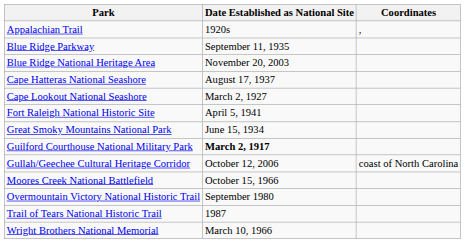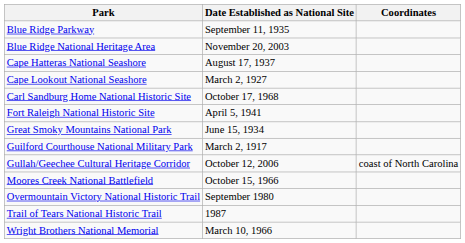 <table class="wikitable sortable">
 <tr>
 <th>Park</th>
 <th>Date Established as National Site</th>
 <th>Coordinates</th>
-</tr>
-<tr>
-<td><a href='#'>Appalachian Trail</a></td>
-<td>1920s</td>
-<td>, </td>
 </tr>
 <tr>
 <td><a href='#'>Blue Ridge Parkway</a></td>
 <td>September 11, 1935</td>
 <td></td>
 </tr>
 <tr>
 <td><a href='#'>Blue Ridge National Heritage Area</a></td>
 <td>November 20, 2003</td>
 <td></td>
 </tr>
 <tr>
 <td><a href='#'>Cape Hatteras National Seashore</a></td>
 <td>August 17, 1937</td>
 <td></td>
 </tr>
 <tr>
 <td><a href='#'>Cape Lookout National Seashore</a></td>
 <td>March 2, 1927</td>
 <td></td>
 </tr>
 <tr>
+<td><a href='#'>Carl Sandburg Home National Historic Site</a></td>
+<td>October 17, 1968</td>
+<td></td>
+</tr>
+<tr>
 <td><a href='#'>Fort Raleigh National Historic Site</a></td>
 <td>April 5, 1941</td>
 <td></td>
 </tr>
 <tr>
 <td><a href='#'>Great Smoky Mountains National Park</a></td>
 <td>June 15, 1934</td>
 <td></td>
 </tr>
 <tr>
 <td><a href='#'>Guilford Courthouse National Military Park</a></td>
-<td><strong>March 2, 1917</strong></td>
+<td>March 2, 1917</td>
 <td></td>
 </tr>
 <tr>
 <td><a href='#'>Gullah/Geechee Cultural Heritage Corridor</a></td>
 <td>October 12, 2006</td>
 <td>coast of North Carolina</td>
 </tr>
 <tr>
 <td><a href='#'>Moores Creek National Battlefield</a></td>
 <td>October 15, 1966</td>
 <td></td>
 </tr>
 <tr>
 <td><a href='#'>Overmountain Victory National Historic Trail</a></td>
 <td>September 1980</td>
 <td></td>
 </tr>
 <tr>
 <td><a href='#'>Trail of Tears National Historic Trail</a></td>
 <td>1987</td>
 <td></td>
 </tr>
 <tr>
 <td><a href='#'>Wright Brothers National Memorial</a></td>
 <td>March 10, 1966</td>
 <td></td>
 </tr>
 </table>
